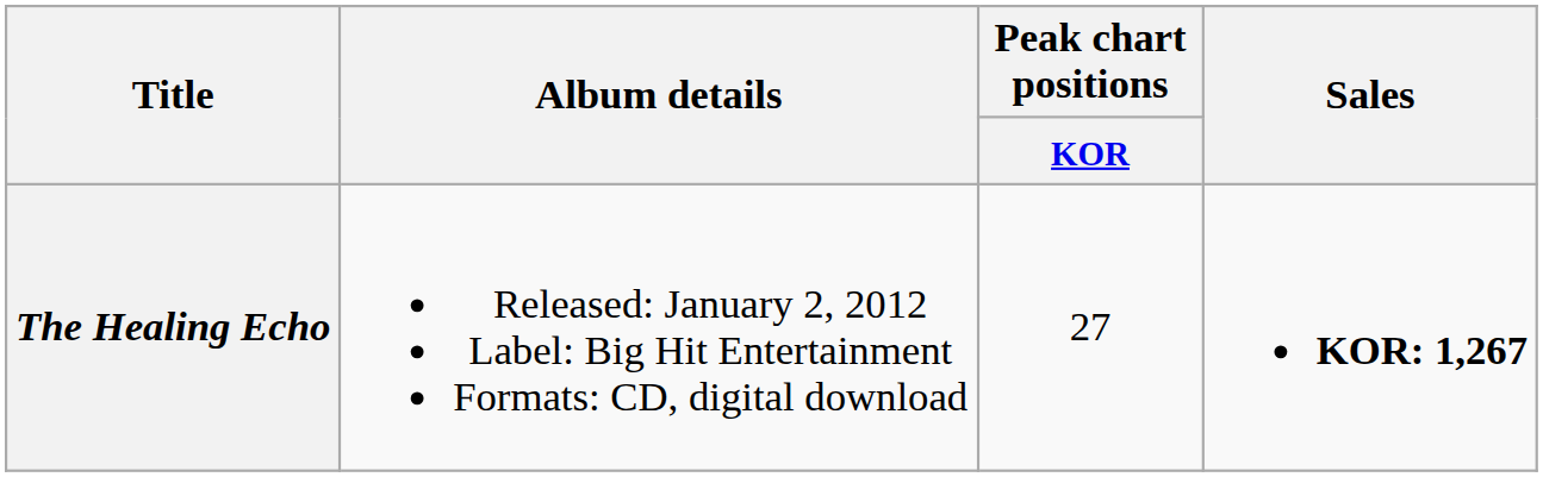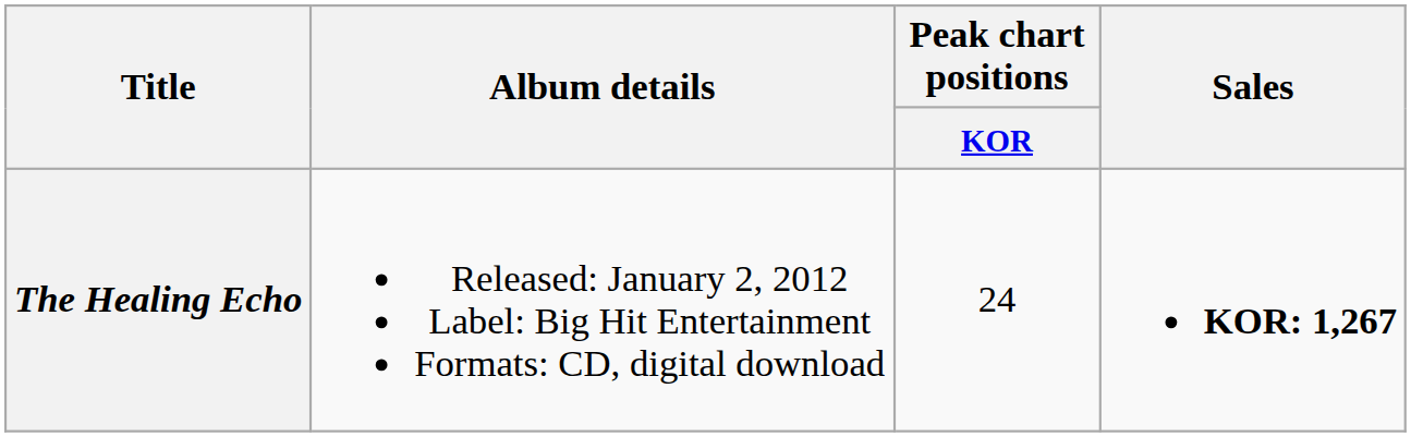 <table class="wikitable plainrowheaders" style="text-align:center;">
 <tr>
 <th scope="col" rowspan="2">Title</th>
 <th scope="col" rowspan="2">Album details</th>
 <th scope="col" colspan="1" style="width:5em;">Peak chart positions</th>
 <th scope="col" rowspan="2">Sales</th>
 </tr>
 <tr>
 <th><small><a href='#'>KOR</a></small><br></th>
 </tr>
 <tr>
 <th scope="row"><em>The Healing Echo</em></th>
 <td><br><ul><li>Released: January 2, 2012</li><li>Label: Big Hit Entertainment</li><li>Formats: CD, digital download</li></ul></td>
-<td>27</td>
+<td>24</td>
 <td><strong><br><ul><li>KOR: 1,267</li></ul></strong></td>
 </tr>
 </table>
